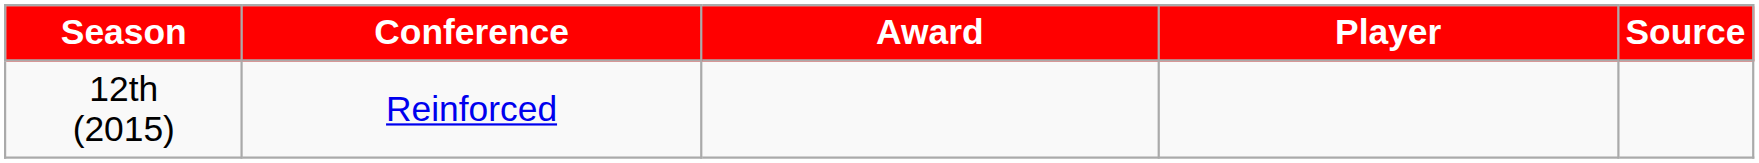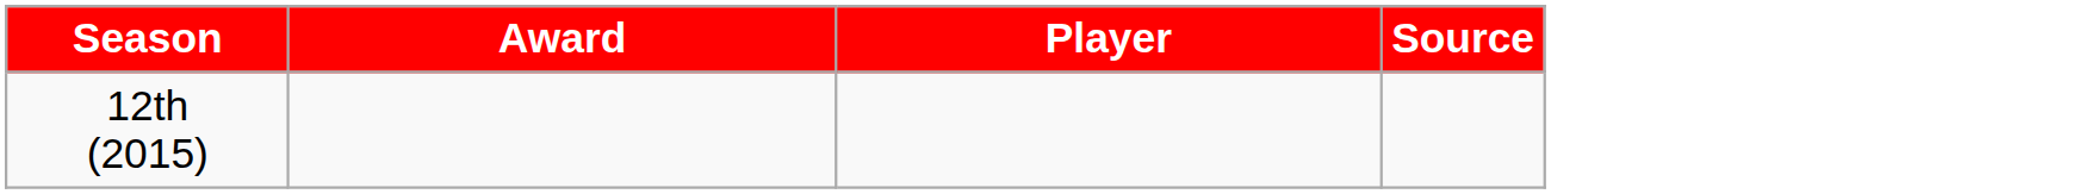 <table class="wikitable">
 <tr>
 <th width=100px style= "background: red; color: white; text-align: center">Season</th>
-<th width=200px style= "background: red; color: white; text-align: center">Conference</th>
 <th width=200px style= "background: red; color: white; text-align: center">Award</th>
 <th width=200px style= "background: red; color: white; text-align: center">Player</th>
 <th width=50px style= "background: red; color: white; text-align: center">Source</th>
 </tr>
 <tr align=center>
 <td>12th<br>(2015)</td>
-<td><a href='#'>Reinforced</a></td>
 <td></td>
 <td></td>
 <td></td>
 </tr>
 </table>
